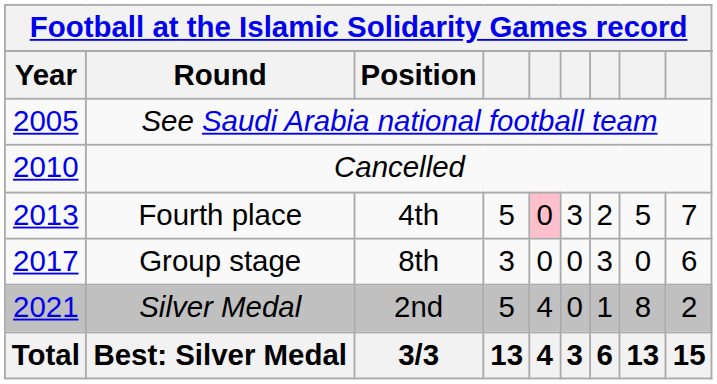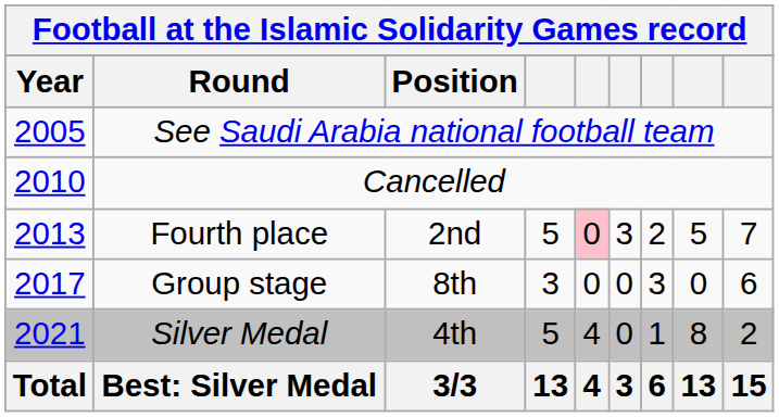 <table class="wikitable sortable " style="text-align: center;">
 <tr>
 <th colspan=9><a href='#'>Football at the Islamic Solidarity Games record</a></th>
 </tr>
 <tr>
 </tr>
 <tr>
 <th>Year</th>
 <th>Round</th>
 <th>Position</th>
 <th></th>
 <th></th>
 <th></th>
 <th></th>
 <th></th>
 <th></th>
 </tr>
 <tr>
 <td> <a href='#'>2005</a></td>
 <td colspan=8><em>See <a href='#'>Saudi Arabia national football team</a></em></td>
 </tr>
 <tr>
 <td> <a href='#'>2010</a></td>
 <td colspan=8><em>Cancelled</em></td>
 </tr>
 <tr>
 <td> <a href='#'>2013</a></td>
 <td>Fourth place</td>
-<td>4th</td>
+<td>2nd</td>
 <td>5</td>
 <td style="background: pink;">0</td>
 <td>3</td>
 <td>2</td>
 <td>5</td>
 <td>7</td>
 </tr>
 <tr>
 <td> <a href='#'>2017</a></td>
 <td>Group stage</td>
 <td>8th</td>
 <td>3</td>
 <td>0</td>
 <td>0</td>
 <td>3</td>
 <td>0</td>
 <td>6</td>
 </tr>
 <tr bgcolor=silver>
 <td> <a href='#'>2021</a></td>
 <td> <em>Silver Medal</em></td>
-<td>2nd</td>
+<td>4th</td>
 <td>5</td>
 <td>4</td>
 <td>0</td>
 <td>1</td>
 <td>8</td>
 <td>2</td>
 </tr>
 <tr>
 <th>Total</th>
 <th>Best: Silver Medal</th>
 <th>3/3</th>
 <th>13</th>
 <th>4</th>
 <th>3</th>
 <th>6</th>
 <th>13</th>
 <th>15</th>
 </tr>
 </table>
